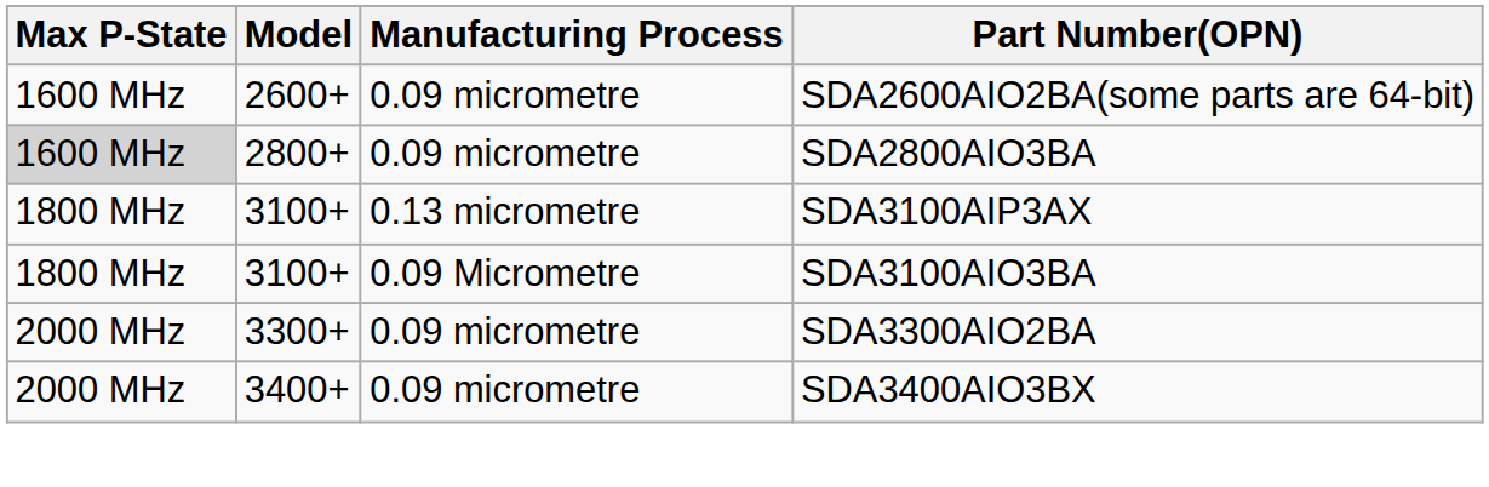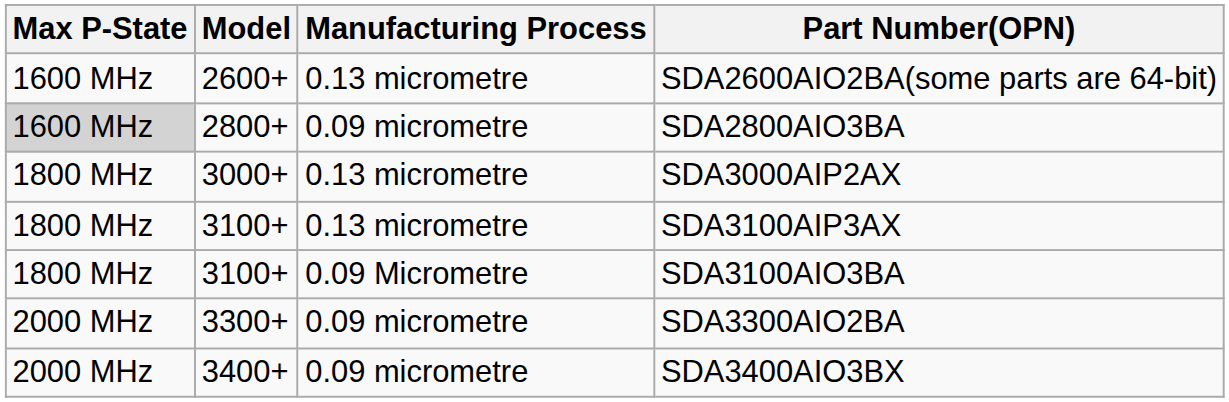 <table class="wikitable" style="margin: 1em auto 1em auto">
 <tr>
 <th>Max P-State</th>
 <th>Model</th>
 <th>Manufacturing Process</th>
 <th>Part Number(OPN)</th>
 </tr>
 <tr>
 <td>1600 MHz</td>
 <td>2600+</td>
-<td>0.09 micrometre</td>
+<td>0.13 micrometre</td>
 <td>SDA2600AIO2BA(some parts are 64-bit)</td>
 </tr>
 <tr>
 <td style="background: lightgrey;">1600 MHz</td>
 <td>2800+</td>
 <td>0.09 micrometre</td>
 <td>SDA2800AIO3BA</td>
+</tr>
+<tr>
+<td>1800 MHz</td>
+<td>3000+</td>
+<td>0.13 micrometre</td>
+<td>SDA3000AIP2AX</td>
 </tr>
 <tr>
 <td>1800 MHz</td>
 <td>3100+</td>
 <td>0.13 micrometre</td>
 <td>SDA3100AIP3AX</td>
 </tr>
 <tr>
 <td>1800 MHz</td>
 <td>3100+</td>
 <td>0.09 Micrometre</td>
 <td>SDA3100AIO3BA</td>
 </tr>
 <tr>
 <td>2000 MHz</td>
 <td>3300+</td>
 <td>0.09 micrometre</td>
 <td>SDA3300AIO2BA</td>
 </tr>
 <tr>
 <td>2000 MHz</td>
 <td>3400+</td>
 <td>0.09 micrometre</td>
 <td>SDA3400AIO3BX</td>
 </tr>
 </table>
